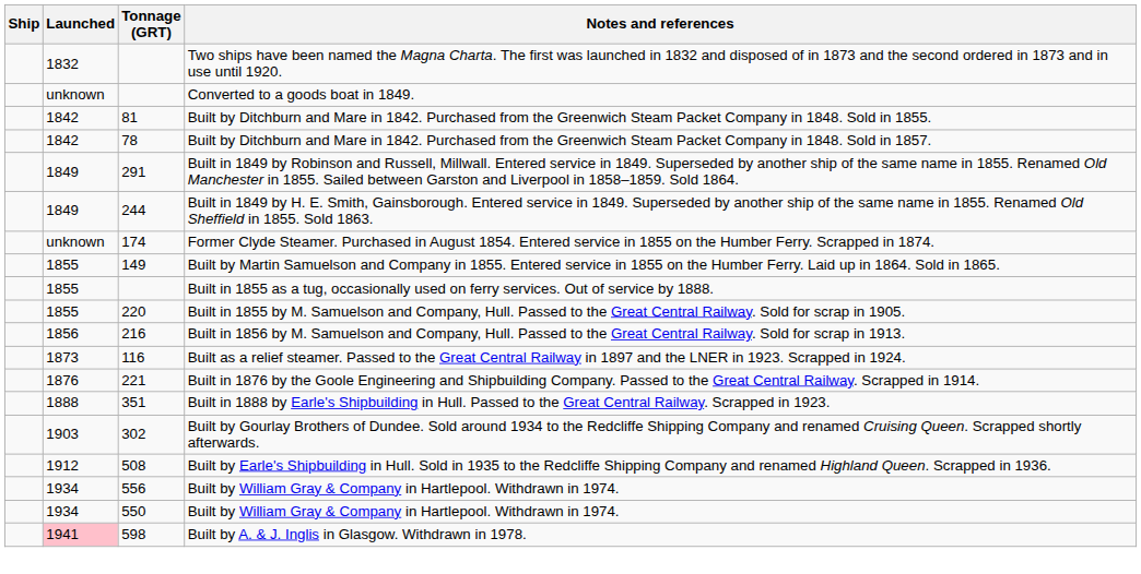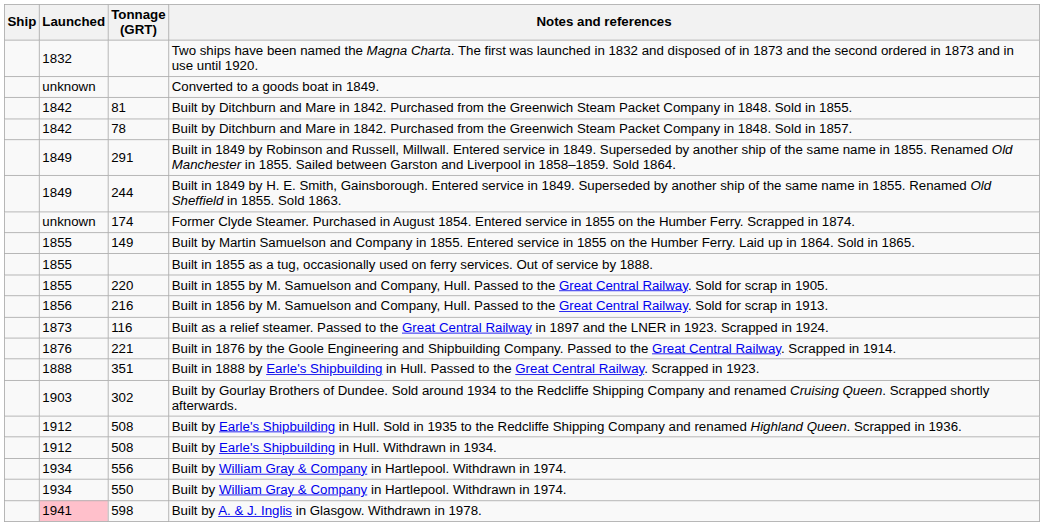 <table class="wikitable sortable">
 <tr>
 <th scope="col">Ship</th>
 <th scope="col">Launched</th>
 <th scope="col">Tonnage<br>(GRT)</th>
 <th scope="col">Notes and references</th>
 </tr>
 <tr>
 <td></td>
 <td>1832</td>
 <td></td>
 <td>Two ships have been named the <em>Magna Charta</em>. The first was launched in 1832 and disposed of in 1873 and the second ordered in 1873 and in use until 1920.</td>
 </tr>
 <tr>
 <td></td>
 <td>unknown</td>
 <td></td>
 <td>Converted to a goods boat in 1849.</td>
 </tr>
 <tr>
 <td></td>
 <td>1842</td>
 <td>81</td>
 <td>Built by Ditchburn and Mare in 1842. Purchased from the Greenwich Steam Packet Company in 1848. Sold in 1855.</td>
 </tr>
 <tr>
 <td></td>
 <td>1842</td>
 <td>78</td>
 <td>Built by Ditchburn and Mare in 1842. Purchased from the Greenwich Steam Packet Company in 1848. Sold in 1857.</td>
 </tr>
 <tr>
 <td></td>
 <td>1849</td>
 <td>291</td>
 <td>Built in 1849 by Robinson and Russell, Millwall. Entered service in 1849. Superseded by another ship of the same name in 1855. Renamed <em>Old Manchester</em> in 1855. Sailed between Garston and Liverpool in 1858–1859. Sold 1864.</td>
 </tr>
 <tr>
 <td></td>
 <td>1849</td>
 <td>244</td>
 <td>Built in 1849 by H. E. Smith, Gainsborough. Entered service in 1849. Superseded by another ship of the same name in 1855. Renamed <em>Old Sheffield</em> in 1855. Sold 1863.</td>
 </tr>
 <tr>
 <td></td>
 <td>unknown</td>
 <td>174</td>
 <td>Former Clyde Steamer. Purchased in August 1854. Entered service in 1855 on the Humber Ferry. Scrapped in 1874.</td>
 </tr>
 <tr>
 <td></td>
 <td>1855</td>
 <td>149</td>
 <td>Built by Martin Samuelson and Company in 1855.  Entered service in 1855 on the Humber Ferry. Laid up in 1864. Sold in 1865.</td>
 </tr>
 <tr>
 <td></td>
 <td>1855</td>
 <td></td>
 <td>Built in 1855 as a tug, occasionally used on ferry services. Out of service by 1888.</td>
 </tr>
 <tr>
 <td></td>
 <td>1855</td>
 <td>220</td>
 <td>Built in 1855 by M. Samuelson and Company, Hull. Passed to the <a href='#'>Great Central Railway</a>. Sold for scrap in 1905.</td>
 </tr>
 <tr>
 <td></td>
 <td>1856</td>
 <td>216</td>
 <td>Built in 1856 by M. Samuelson and Company, Hull. Passed to the <a href='#'>Great Central Railway</a>. Sold for scrap in 1913.</td>
 </tr>
 <tr>
 <td></td>
 <td>1873</td>
 <td>116</td>
 <td>Built as a relief steamer. Passed to the <a href='#'>Great Central Railway</a> in 1897 and the LNER in 1923. Scrapped in 1924.</td>
 </tr>
 <tr>
 <td></td>
 <td>1876</td>
 <td>221</td>
 <td>Built in 1876 by the Goole Engineering and Shipbuilding Company. Passed to the <a href='#'>Great Central Railway</a>. Scrapped in 1914.</td>
 </tr>
 <tr>
 <td></td>
 <td>1888</td>
 <td>351</td>
 <td>Built in 1888 by <a href='#'>Earle's Shipbuilding</a> in Hull. Passed to the <a href='#'>Great Central Railway</a>. Scrapped in 1923.</td>
 </tr>
 <tr>
 <td></td>
 <td>1903</td>
 <td>302</td>
 <td>Built by Gourlay Brothers of Dundee. Sold around 1934 to the Redcliffe Shipping Company and renamed <em>Cruising Queen</em>. Scrapped shortly afterwards.</td>
 </tr>
 <tr>
 <td></td>
 <td>1912</td>
 <td>508</td>
 <td>Built by <a href='#'>Earle's Shipbuilding</a> in Hull. Sold in 1935 to the Redcliffe Shipping Company and renamed <em>Highland Queen</em>. Scrapped in 1936.</td>
 </tr>
 <tr>
 <td></td>
+<td>1912</td>
+<td>508</td>
+<td>Built by <a href='#'>Earle's Shipbuilding</a> in Hull. Withdrawn in 1934.</td>
+</tr>
+<tr>
+<td></td>
 <td>1934</td>
 <td>556</td>
 <td>Built by <a href='#'>William Gray & Company</a> in Hartlepool. Withdrawn in 1974.</td>
 </tr>
 <tr>
 <td></td>
 <td>1934</td>
 <td>550</td>
 <td>Built by <a href='#'>William Gray & Company</a> in Hartlepool. Withdrawn in 1974.</td>
 </tr>
 <tr>
 <td></td>
 <td style="background: pink;">1941</td>
 <td>598</td>
 <td>Built by <a href='#'>A. & J. Inglis</a> in Glasgow. Withdrawn in 1978.</td>
 </tr>
 </table>
